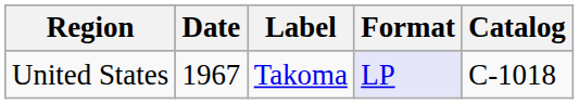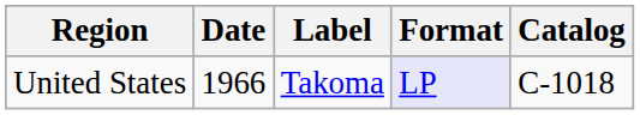 <table class="wikitable">
 <tr>
 <th>Region</th>
 <th>Date</th>
 <th>Label</th>
 <th>Format</th>
 <th>Catalog</th>
 </tr>
 <tr>
 <td>United States</td>
-<td>1967</td>
+<td>1966</td>
 <td><a href='#'>Takoma</a></td>
 <td style="background: lavender;"><a href='#'>LP</a></td>
 <td>C-1018</td>
 </tr>
 </table>
